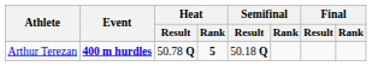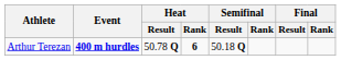 <table class="wikitable" style="font-size:90%">
 <tr>
 <th rowspan="2">Athlete</th>
 <th rowspan="2">Event</th>
 <th colspan="2">Heat</th>
 <th colspan="2">Semifinal</th>
 <th colspan="2">Final</th>
 </tr>
 <tr style="font-size:95%">
 <th>Result</th>
 <th>Rank</th>
 <th>Result</th>
 <th>Rank</th>
 <th>Result</th>
 <th>Rank</th>
 </tr>
 <tr align=center>
 <td align=left><a href='#'>Arthur Terezan</a></td>
 <td align=left><strong><a href='#'>400 m hurdles</a></strong></td>
 <td>50.78 <strong>Q</strong></td>
-<td><strong>5</strong></td>
+<td><strong>6</strong></td>
 <td>50.18 <strong>Q</strong></td>
 <td></td>
 <td></td>
 <td></td>
 </tr>
 </table>
